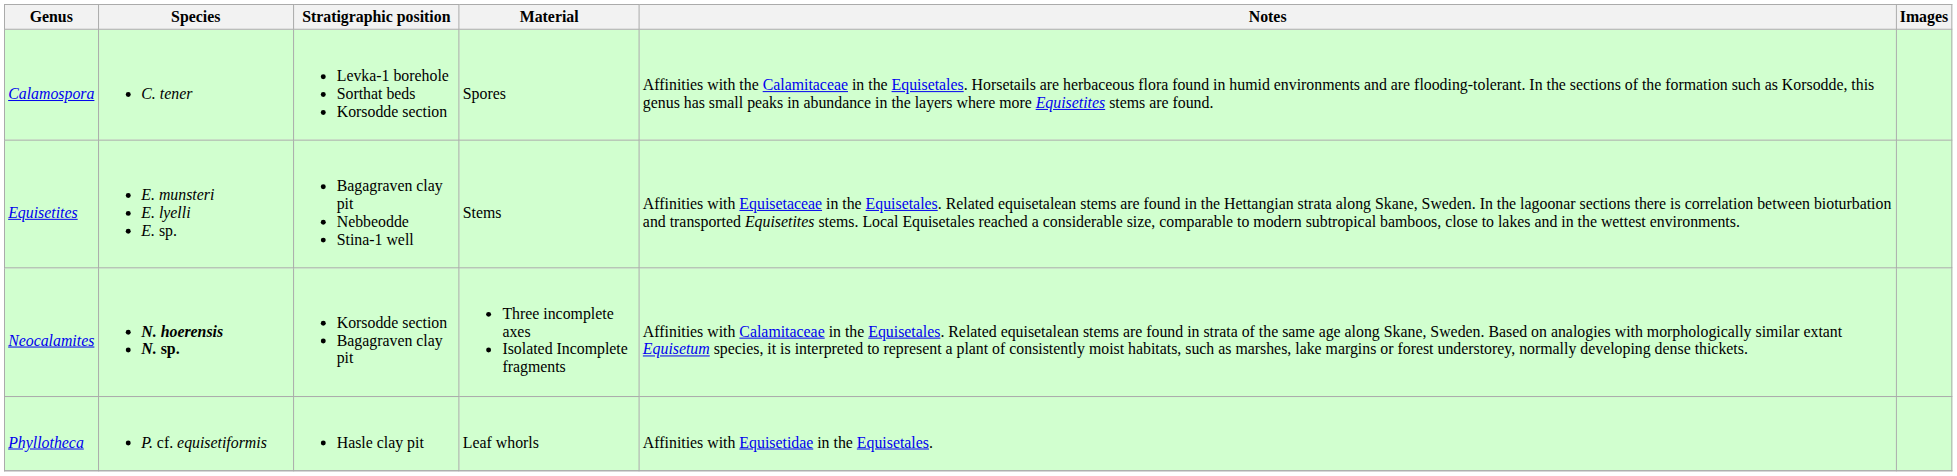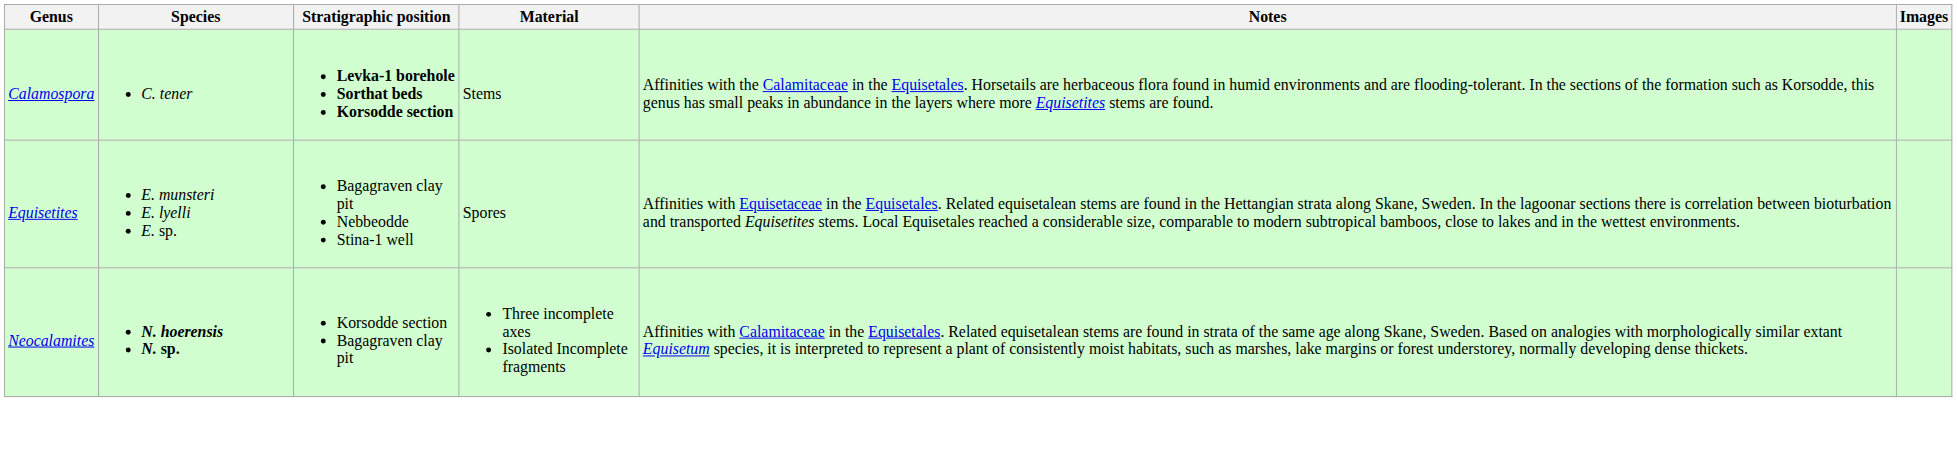 <table class = "wikitable">
 <tr>
 <th>Genus</th>
 <th width="190px">Species</th>
 <th width="160px">Stratigraphic position</th>
 <th>Material</th>
 <th>Notes</th>
 <th>Images</th>
 </tr>
 <tr>
 <td style="background:#D1FFCF;"><br><em><a href='#'>Calamospora</a></em></td>
 <td style="background:#D1FFCF;"><br><ul><li><em>C. tener</em></li></ul></td>
-<td style="background:#D1FFCF;"><br><ul><li>Levka-1 borehole</li><li>Sorthat beds</li><li>Korsodde section</li></ul></td>
-<td style="background:#D1FFCF;"><br>Spores</td>
+<td style="background:#D1FFCF;"><strong><br><ul><li>Levka-1 borehole</li><li>Sorthat beds</li><li>Korsodde section</li></ul></strong></td>
+<td style="background:#D1FFCF;"><br>Stems</td>
 <td style="background:#D1FFCF;"><br>Affinities with the <a href='#'>Calamitaceae</a> in the <a href='#'>Equisetales</a>. Horsetails are herbaceous flora found in humid environments and are flooding-tolerant. In the sections of the formation such as Korsodde, this genus has small peaks in abundance in the layers where more <em><a href='#'>Equisetites</a></em> stems are found.</td>
 <td style="background:#D1FFCF;"><br></td>
 </tr>
 <tr>
 <td style="background:#D1FFCF;"><br><em><a href='#'>Equisetites</a></em></td>
 <td style="background:#D1FFCF;"><br><ul><li><em>E. munsteri</em></li><li><em>E. lyelli</em></li><li><em>E.</em> sp.</li></ul></td>
 <td style="background:#D1FFCF;"><br><ul><li>Bagagraven clay pit</li><li>Nebbeodde</li><li>Stina-1 well</li></ul></td>
-<td style="background:#D1FFCF;"><br>Stems</td>
+<td style="background:#D1FFCF;"><br>Spores</td>
 <td style="background:#D1FFCF;"><br>Affinities with <a href='#'>Equisetaceae</a> in the <a href='#'>Equisetales</a>. Related equisetalean stems are found in the Hettangian strata along Skane, Sweden. In the lagoonar sections there is correlation between bioturbation and transported <em>Equisetites</em> stems. Local Equisetales reached a considerable size, comparable to modern subtropical bamboos, close to lakes and in the wettest environments.</td>
 <td style="background:#D1FFCF;"><br></td>
 </tr>
 <tr>
 <td style="background:#D1FFCF;"><br><em><a href='#'>Neocalamites</a></em></td>
 <td style="background:#D1FFCF;"><strong><br><ul><li><em>N. hoerensis</em></li><li><em>N.</em> sp.</li></ul></strong></td>
 <td style="background:#D1FFCF;"><br><ul><li>Korsodde section</li><li>Bagagraven clay pit</li></ul></td>
 <td style="background:#D1FFCF;"><br><ul><li>Three incomplete axes</li><li>Isolated Incomplete fragments</li></ul></td>
 <td style="background:#D1FFCF;"><br>Affinities with <a href='#'>Calamitaceae</a> in the <a href='#'>Equisetales</a>. Related equisetalean stems are found in strata of the same age along Skane, Sweden. Based on analogies with morphologically similar extant <em><a href='#'>Equisetum</a></em> species, it is interpreted to represent a plant of consistently moist habitats, such as marshes, lake margins or forest understorey, normally developing dense thickets.</td>
 <td style="background:#D1FFCF;"><br></td>
 </tr>
 <tr>
-<td style="background:#D1FFCF;"><br><em><a href='#'>Phyllotheca</a></em></td>
-<td style="background:#D1FFCF;"><br><ul><li><em>P.</em> cf. <em>equisetiformis</em></li></ul></td>
-<td style="background:#D1FFCF;"><br><ul><li>Hasle clay pit</li></ul></td>
-<td style="background:#D1FFCF;"><br>Leaf whorls</td>
-<td style="background:#D1FFCF;"><br>Affinities with <a href='#'>Equisetidae</a> in the <a href='#'>Equisetales</a>.</td>
-<td style="background:#D1FFCF;"></td>
-</tr>
-<tr>
 </tr>
 </table>
